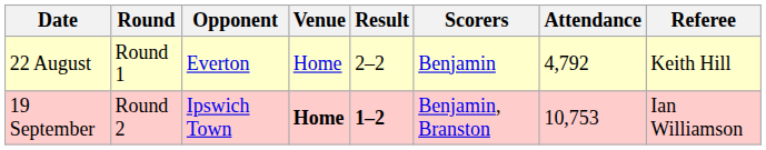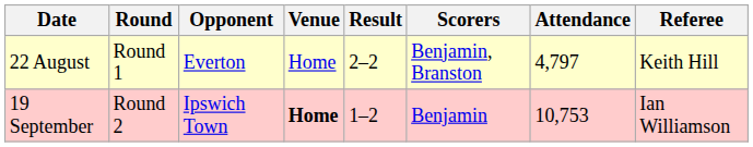 <table class="wikitable">
 <tr>
 <th>Date</th>
 <th>Round</th>
 <th>Opponent</th>
 <th>Venue</th>
 <th>Result</th>
 <th>Scorers</th>
 <th>Attendance</th>
 <th>Referee</th>
 </tr>
 <tr style="background:#ffc;">
 <td>22 August</td>
 <td>Round 1</td>
 <td><a href='#'>Everton</a></td>
 <td><a href='#'>Home</a></td>
 <td>2–2 </td>
-<td><a href='#'>Benjamin</a></td>
-<td>4,792</td>
+<td><a href='#'>Benjamin</a>, <a href='#'>Branston</a></td>
+<td>4,797</td>
 <td>Keith Hill</td>
 </tr>
 <tr style="background:#fcc;">
 <td>19 September</td>
 <td>Round 2</td>
 <td><a href='#'>Ipswich Town</a></td>
 <td><strong>Home</strong></td>
-<td><strong>1–2</strong></td>
-<td><a href='#'>Benjamin</a>, <a href='#'>Branston</a></td>
+<td>1–2</td>
+<td><a href='#'>Benjamin</a></td>
 <td>10,753</td>
 <td>Ian Williamson</td>
 </tr>
 </table>
